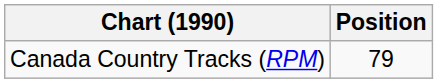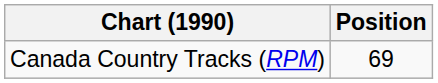 <table class="wikitable sortable">
 <tr>
 <th scope="col">Chart (1990)</th>
 <th scope="col">Position</th>
 </tr>
 <tr>
 <td>Canada Country Tracks (<em><a href='#'>RPM</a></em>)</td>
-<td align="center">79</td>
+<td align="center">69</td>
 </tr>
 </table>
